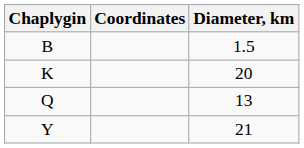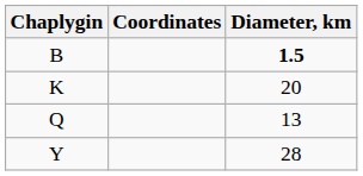 <table class="wikitable sortable" style="text-align:center">
 <tr>
 <th>Chaplygin</th>
 <th class="unsortable">Coordinates</th>
 <th>Diameter, km</th>
 </tr>
 <tr>
 <td>B</td>
 <td></td>
-<td>1.5</td>
+<td><strong>1.5</strong></td>
 </tr>
 <tr>
 <td>K</td>
 <td></td>
 <td>20</td>
 </tr>
 <tr>
 <td>Q</td>
 <td></td>
 <td>13</td>
 </tr>
 <tr>
 <td>Y</td>
 <td></td>
-<td>21</td>
+<td>28</td>
 </tr>
 </table>
